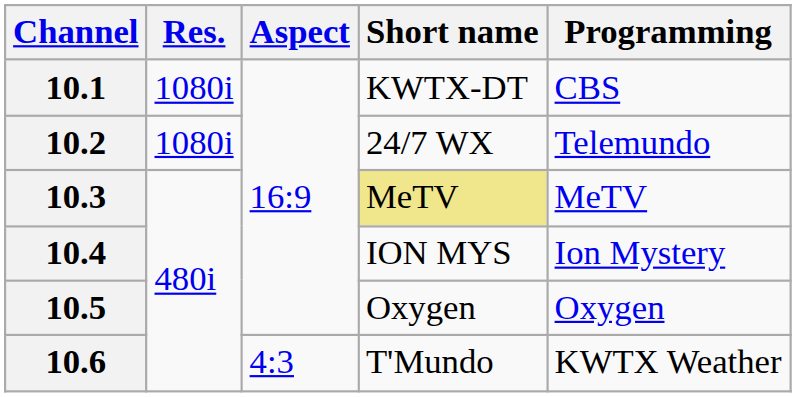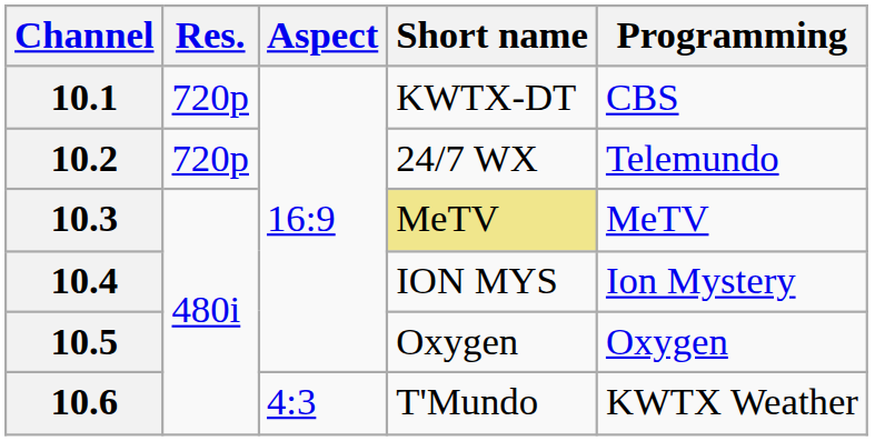 <table class="wikitable">
 <tr>
 <th scope = "col"><a href='#'>Channel</a></th>
 <th scope = "col"><a href='#'>Res.</a></th>
 <th scope = "col"><a href='#'>Aspect</a></th>
 <th scope = "col">Short name</th>
 <th scope = "col">Programming</th>
 </tr>
 <tr>
 <th scope = "row">10.1</th>
-<td><a href='#'>1080i</a></td>
+<td><a href='#'>720p</a></td>
 <td rowspan="5"><a href='#'>16:9</a></td>
 <td>KWTX-DT</td>
 <td><a href='#'>CBS</a></td>
 </tr>
 <tr>
 <th scope = "row">10.2</th>
-<td><a href='#'>1080i</a></td>
+<td><a href='#'>720p</a></td>
 <td>24/7 WX</td>
 <td><a href='#'>Telemundo</a></td>
 </tr>
 <tr>
 <th scope = "row">10.3</th>
 <td rowspan="4"><a href='#'>480i</a></td>
 <td style="background: khaki;">MeTV</td>
 <td><a href='#'>MeTV</a></td>
 </tr>
 <tr>
 <th scope = "row">10.4</th>
 <td>ION MYS</td>
 <td><a href='#'>Ion Mystery</a></td>
 </tr>
 <tr>
 <th scope = "row">10.5</th>
 <td>Oxygen</td>
 <td><a href='#'>Oxygen</a></td>
 </tr>
 <tr>
 <th scope = "row">10.6</th>
 <td><a href='#'>4:3</a></td>
 <td>T'Mundo</td>
 <td>KWTX Weather</td>
 </tr>
 </table>
